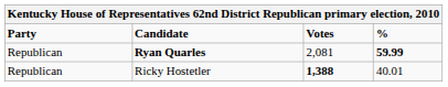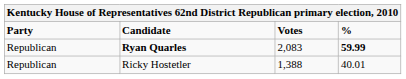 <table class="wikitable">
 <tr>
 <th colspan="4">Kentucky House of Representatives 62nd District Republican primary election, 2010</th>
 </tr>
 <tr>
 <td><strong>Party</strong></td>
 <td><strong>Candidate</strong></td>
 <td><strong>Votes</strong></td>
 <td><strong>%</strong></td>
 </tr>
 <tr>
 <td>Republican</td>
 <td><strong>Ryan Quarles</strong></td>
-<td>2,081</td>
+<td>2,083</td>
 <td><strong>59.99</strong></td>
 </tr>
 <tr>
 <td>Republican</td>
 <td>Ricky Hostetler</td>
-<td><strong>1,388</strong></td>
+<td>1,388</td>
 <td>40.01</td>
 </tr>
 </table>
